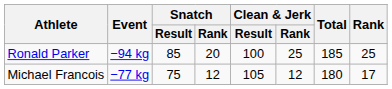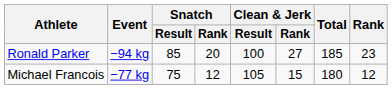 <table class="wikitable" style="font-size:90%">
 <tr>
 <th rowspan=2>Athlete</th>
 <th rowspan=2>Event</th>
 <th colspan="2">Snatch</th>
 <th colspan="2">Clean & Jerk</th>
 <th rowspan="2">Total</th>
 <th rowspan="2">Rank</th>
 </tr>
 <tr style="font-size:95%">
 <th>Result</th>
 <th>Rank</th>
 <th>Result</th>
 <th>Rank</th>
 </tr>
 <tr align=center>
 <td align=left><a href='#'>Ronald Parker</a></td>
 <td align=left><a href='#'>−94 kg</a></td>
 <td>85</td>
 <td>20</td>
 <td>100</td>
-<td>25</td>
+<td>27</td>
 <td>185</td>
-<td>25</td>
+<td>23</td>
 </tr>
 <tr align=center>
 <td align=left>Michael Francois</td>
 <td align=left><a href='#'>−77 kg</a></td>
 <td>75</td>
 <td>12</td>
 <td>105</td>
+<td>15</td>
+<td>180</td>
 <td>12</td>
-<td>180</td>
-<td>17</td>
 </tr>
 </table>
